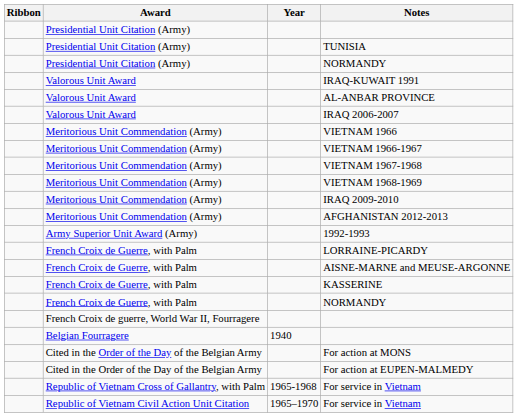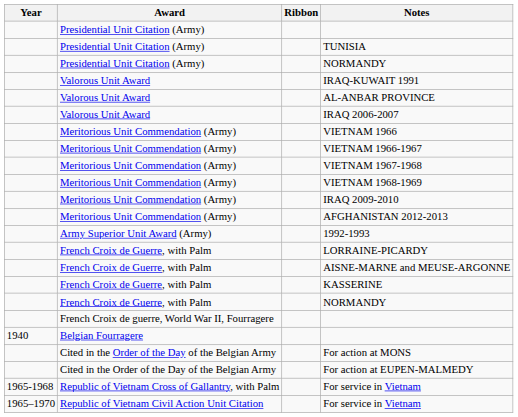 <table class="wikitable">
 <tr style="background:#efefef;">
+<th>Year</th>
+<th>Award</th>
 <th>Ribbon</th>
-<th>Award</th>
-<th>Year</th>
 <th>Notes</th>
 </tr>
 <tr>
 <td></td>
 <td><a href='#'>Presidential Unit Citation</a> (Army)</td>
 <td></td>
 <td></td>
 </tr>
 <tr>
 <td></td>
 <td><a href='#'>Presidential Unit Citation</a> (Army)</td>
 <td></td>
 <td>TUNISIA</td>
 </tr>
 <tr>
 <td></td>
 <td><a href='#'>Presidential Unit Citation</a> (Army)</td>
 <td></td>
 <td>NORMANDY</td>
 </tr>
 <tr>
 <td></td>
 <td><a href='#'>Valorous Unit Award</a></td>
 <td></td>
 <td>IRAQ-KUWAIT 1991</td>
 </tr>
 <tr>
 <td></td>
 <td><a href='#'>Valorous Unit Award</a></td>
 <td></td>
 <td>AL-ANBAR PROVINCE</td>
 </tr>
 <tr>
 <td></td>
 <td><a href='#'>Valorous Unit Award</a></td>
 <td></td>
 <td>IRAQ 2006-2007</td>
 </tr>
 <tr>
 <td></td>
 <td><a href='#'>Meritorious Unit Commendation</a> (Army)</td>
 <td></td>
 <td>VIETNAM 1966</td>
 </tr>
 <tr>
 <td></td>
 <td><a href='#'>Meritorious Unit Commendation</a> (Army)</td>
 <td></td>
 <td>VIETNAM 1966-1967</td>
 </tr>
 <tr>
 <td></td>
 <td><a href='#'>Meritorious Unit Commendation</a> (Army)</td>
 <td></td>
 <td>VIETNAM 1967-1968</td>
 </tr>
 <tr>
 <td></td>
 <td><a href='#'>Meritorious Unit Commendation</a> (Army)</td>
 <td></td>
 <td>VIETNAM 1968-1969</td>
 </tr>
 <tr>
 <td></td>
 <td><a href='#'>Meritorious Unit Commendation</a> (Army)</td>
 <td></td>
 <td>IRAQ 2009-2010</td>
 </tr>
 <tr>
 <td></td>
 <td><a href='#'>Meritorious Unit Commendation</a> (Army)</td>
 <td></td>
 <td>AFGHANISTAN 2012-2013</td>
 </tr>
 <tr>
 <td></td>
 <td><a href='#'>Army Superior Unit Award</a> (Army)</td>
 <td></td>
 <td>1992-1993</td>
 </tr>
 <tr>
 <td></td>
 <td><a href='#'>French Croix de Guerre</a>, with Palm</td>
 <td></td>
 <td>LORRAINE-PICARDY</td>
 </tr>
 <tr>
 <td></td>
 <td><a href='#'>French Croix de Guerre</a>, with Palm</td>
 <td></td>
 <td>AISNE-MARNE and MEUSE-ARGONNE</td>
 </tr>
 <tr>
 <td></td>
 <td><a href='#'>French Croix de Guerre</a>, with Palm</td>
 <td></td>
 <td>KASSERINE</td>
 </tr>
 <tr>
 <td></td>
 <td><a href='#'>French Croix de Guerre</a>, with Palm</td>
 <td></td>
 <td>NORMANDY</td>
 </tr>
 <tr>
 <td></td>
 <td>French Croix de guerre, World War II, Fourragere</td>
 <td></td>
 <td></td>
 </tr>
 <tr>
+<td>1940</td>
+<td><a href='#'>Belgian Fourragere</a></td>
 <td></td>
-<td><a href='#'>Belgian Fourragere</a></td>
-<td>1940</td>
 <td></td>
 </tr>
 <tr>
 <td></td>
 <td>Cited in the <a href='#'>Order of the Day</a> of the Belgian Army</td>
 <td></td>
 <td>For action at MONS</td>
 </tr>
 <tr>
 <td></td>
 <td>Cited in the Order of the Day of the Belgian Army</td>
 <td></td>
 <td>For action at EUPEN-MALMEDY</td>
 </tr>
 <tr>
+<td>1965-1968</td>
+<td><a href='#'>Republic of Vietnam Cross of Gallantry</a>, with Palm</td>
 <td></td>
-<td><a href='#'>Republic of Vietnam Cross of Gallantry</a>, with Palm</td>
-<td>1965-1968</td>
 <td>For service in <a href='#'>Vietnam</a></td>
 </tr>
 <tr>
+<td>1965–1970</td>
+<td><a href='#'>Republic of Vietnam Civil Action Unit Citation</a></td>
 <td></td>
-<td><a href='#'>Republic of Vietnam Civil Action Unit Citation</a></td>
-<td>1965–1970</td>
 <td>For service in <a href='#'>Vietnam</a></td>
 </tr>
 </table>
